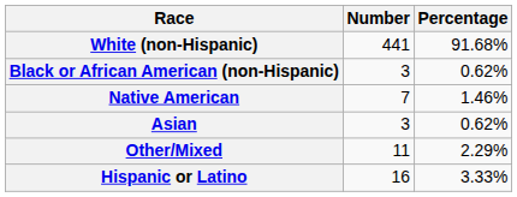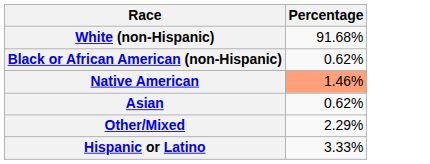 <table class="wikitable" style="text-align:right">
 <tr>
 <th scope="col">Race</th>
-<th scope="col">Number</th>
 <th scope="col">Percentage</th>
 </tr>
 <tr>
 <th scope="row"><a href='#'>White</a> (non-Hispanic)</th>
-<td>441</td>
 <td>91.68%</td>
 </tr>
 <tr>
 <th scope="row"><a href='#'>Black or African American</a> (non-Hispanic)</th>
-<td>3</td>
 <td>0.62%</td>
 </tr>
 <tr>
 <th scope="row"><a href='#'>Native American</a></th>
-<td>7</td>
-<td>1.46%</td>
+<td style="background: lightsalmon;">1.46%</td>
 </tr>
 <tr>
 <th scope="row"><a href='#'>Asian</a></th>
-<td>3</td>
 <td>0.62%</td>
 </tr>
 <tr>
 <th scope="row"><a href='#'>Other/Mixed</a></th>
-<td>11</td>
 <td>2.29%</td>
 </tr>
 <tr>
 <th scope="row"><a href='#'>Hispanic</a> or <a href='#'>Latino</a></th>
-<td>16</td>
 <td>3.33%</td>
 </tr>
 </table>
